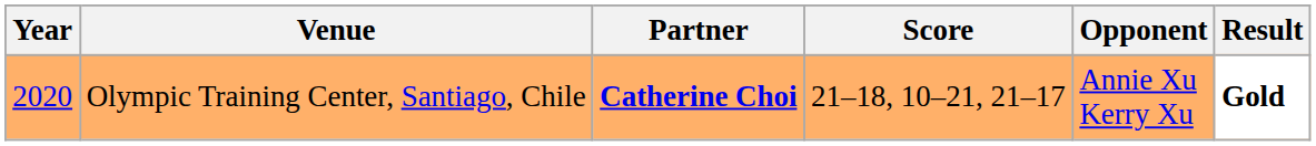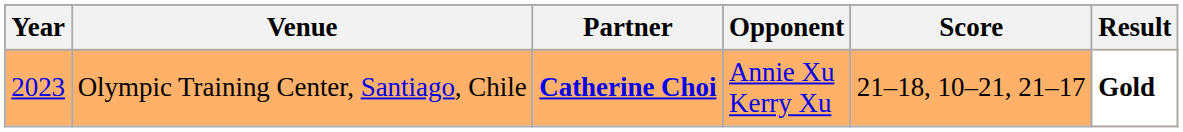 <table class="sortable wikitable" style="font-size: 90%;">
 <tr>
 <th>Year</th>
 <th>Venue</th>
 <th>Partner</th>
+<th>Opponent</th>
 <th>Score</th>
-<th>Opponent</th>
 <th>Result</th>
 </tr>
 <tr style="background:#FFB069">
-<td align="center"><a href='#'>2020</a></td>
+<td align="center"><a href='#'>2023</a></td>
 <td align="left">Olympic Training Center, <a href='#'>Santiago</a>, Chile</td>
 <td align="left"><strong> <a href='#'>Catherine Choi</a></strong></td>
+<td align="left"> <a href='#'>Annie Xu</a><br> <a href='#'>Kerry Xu</a></td>
 <td align="left">21–18, 10–21, 21–17</td>
-<td align="left"> <a href='#'>Annie Xu</a><br> <a href='#'>Kerry Xu</a></td>
 <td style="text-align:left; background:white"> <strong>Gold</strong></td>
 </tr>
 </table>
